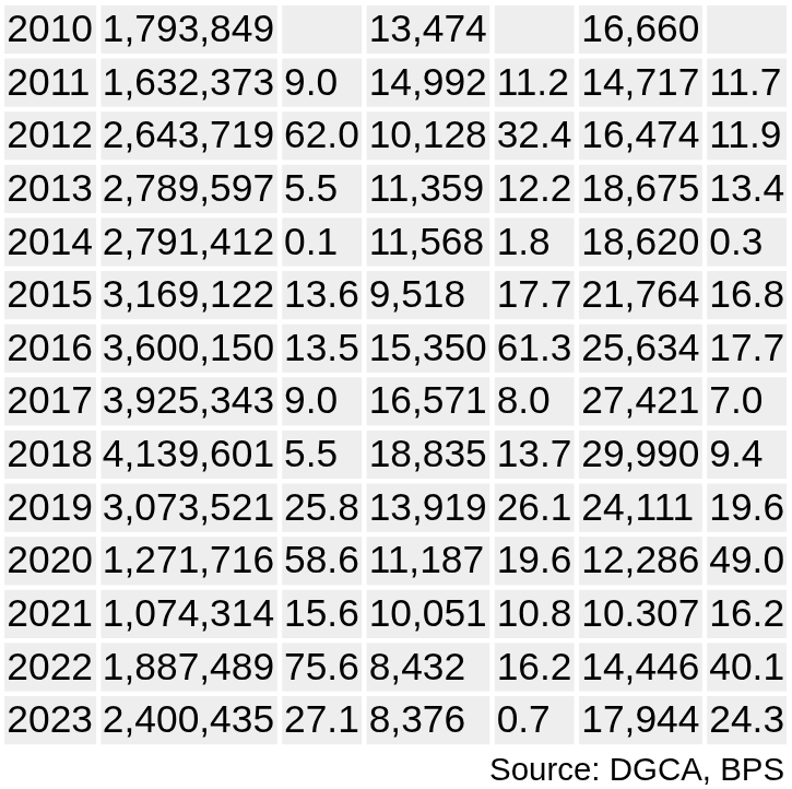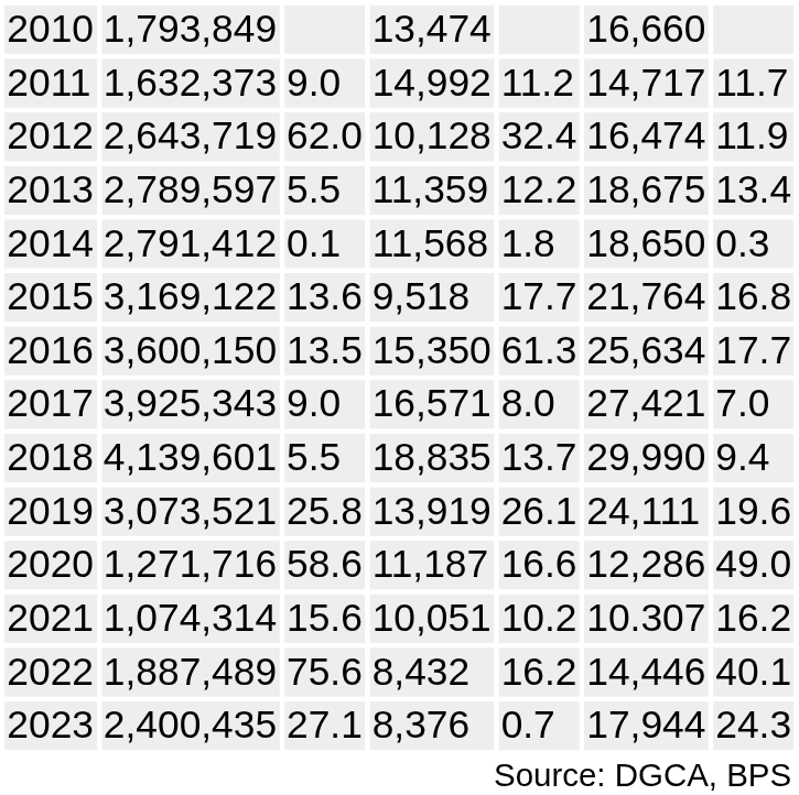 <table class="toccolours sortable" style="padding:0.5em;">
 <tr>
 <th></th>
 <th></th>
 <th></th>
 <th></th>
 <th></th>
 <th></th>
 <th></th>
 </tr>
 <tr style="background:#eee;">
 <td>2010</td>
 <td>1,793,849</td>
 <td></td>
 <td>13,474</td>
 <td></td>
 <td>16,660</td>
 <td></td>
 </tr>
 <tr style="background:#eee;">
 <td>2011</td>
 <td>1,632,373</td>
 <td> 9.0</td>
 <td>14,992</td>
 <td> 11.2</td>
 <td>14,717</td>
 <td> 11.7</td>
 </tr>
 <tr style="background:#eee;">
 <td>2012</td>
 <td>2,643,719</td>
 <td> 62.0</td>
 <td>10,128</td>
 <td> 32.4</td>
 <td>16,474</td>
 <td> 11.9</td>
 </tr>
 <tr style="background:#eee;">
 <td>2013</td>
 <td>2,789,597</td>
 <td> 5.5</td>
 <td>11,359</td>
 <td> 12.2</td>
 <td>18,675</td>
 <td> 13.4</td>
 </tr>
 <tr style="background:#eee;">
 <td>2014</td>
 <td>2,791,412</td>
 <td> 0.1</td>
 <td>11,568</td>
 <td> 1.8</td>
-<td>18,620</td>
+<td>18,650</td>
 <td> 0.3</td>
 </tr>
 <tr style="background:#eee;">
 <td>2015</td>
 <td>3,169,122</td>
 <td> 13.6</td>
 <td>9,518</td>
 <td> 17.7</td>
 <td>21,764</td>
 <td> 16.8</td>
 </tr>
 <tr style="background:#eee;">
 <td>2016</td>
 <td>3,600,150</td>
 <td> 13.5</td>
 <td>15,350</td>
 <td> 61.3</td>
 <td>25,634</td>
 <td> 17.7</td>
 </tr>
 <tr style="background:#eee;">
 <td>2017</td>
 <td>3,925,343</td>
 <td> 9.0</td>
 <td>16,571</td>
 <td> 8.0</td>
 <td>27,421</td>
 <td> 7.0</td>
 </tr>
 <tr style="background:#eee;">
 <td>2018</td>
 <td>4,139,601</td>
 <td> 5.5</td>
 <td>18,835</td>
 <td> 13.7</td>
 <td>29,990</td>
 <td> 9.4</td>
 </tr>
 <tr style="background:#eee;">
 <td>2019</td>
 <td>3,073,521</td>
 <td> 25.8</td>
 <td>13,919</td>
 <td> 26.1</td>
 <td>24,111</td>
 <td> 19.6</td>
 </tr>
 <tr style="background:#eee;">
 <td>2020</td>
 <td>1,271,716</td>
 <td> 58.6</td>
 <td>11,187</td>
-<td> 19.6</td>
+<td> 16.6</td>
 <td>12,286</td>
 <td> 49.0</td>
 </tr>
 <tr style="background:#eee;">
 <td>2021</td>
 <td>1,074,314</td>
 <td> 15.6</td>
 <td>10,051</td>
-<td> 10.8</td>
+<td> 10.2</td>
 <td>10.307</td>
 <td> 16.2</td>
 </tr>
 <tr style="background:#eee;">
 <td>2022</td>
 <td>1,887,489</td>
 <td> 75.6</td>
 <td>8,432</td>
 <td> 16.2</td>
 <td>14,446</td>
 <td> 40.1</td>
 </tr>
 <tr style="background:#eee;">
 <td>2023</td>
 <td>2,400,435</td>
 <td> 27.1</td>
 <td>8,376</td>
 <td> 0.7</td>
 <td>17,944</td>
 <td> 24.3</td>
 </tr>
 <tr>
 <td colspan="7" style="text-align:right;"><sup>Source: DGCA, BPS</sup></td>
 </tr>
 </table>
